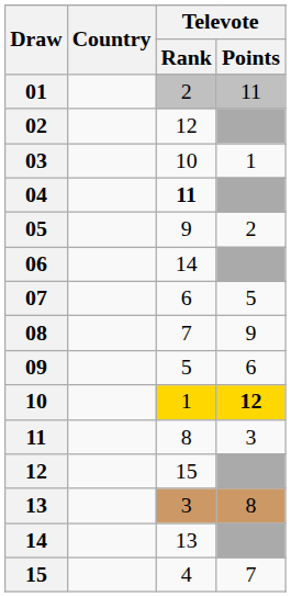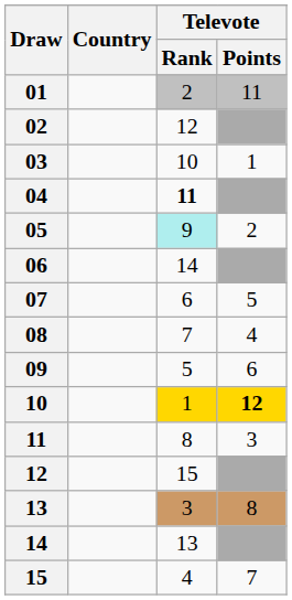 <table class="sortable wikitable collapsible plainrowheaders" style="text-align:center;">
 <tr>
 </tr>
 <tr>
 <th scope="col" rowspan="2">Draw</th>
 <th scope="col" rowspan="2">Country</th>
 <th scope="col" colspan="2">Televote</th>
 </tr>
 <tr>
 <th scope="col">Rank</th>
 <th scope="col">Points</th>
 </tr>
 <tr>
 <th scope="row" style="text-align:center;">01</th>
 <td style="text-align:left;"></td>
 <td style="background:silver;">2</td>
 <td style="background:silver;">11</td>
 </tr>
 <tr>
 <th scope="row" style="text-align:center;">02</th>
 <td style="text-align:left;"></td>
 <td>12</td>
 <td style="background:#AAAAAA;"></td>
 </tr>
 <tr>
 <th scope="row" style="text-align:center;">03</th>
 <td style="text-align:left;"></td>
 <td>10</td>
 <td>1</td>
 </tr>
 <tr>
 <th scope="row" style="text-align:center;">04</th>
 <td style="text-align:left;"></td>
 <td><strong>11</strong></td>
 <td style="background:#AAAAAA;"></td>
 </tr>
 <tr>
 <th scope="row" style="text-align:center;">05</th>
 <td style="text-align:left;"></td>
-<td>9</td>
+<td style="background: paleturquoise;">9</td>
 <td>2</td>
 </tr>
 <tr>
 <th scope="row" style="text-align:center;">06</th>
 <td style="text-align:left;"></td>
 <td>14</td>
 <td style="background:#AAAAAA;"></td>
 </tr>
 <tr>
 <th scope="row" style="text-align:center;">07</th>
 <td style="text-align:left;"></td>
 <td>6</td>
 <td>5</td>
 </tr>
 <tr>
 <th scope="row" style="text-align:center;">08</th>
 <td style="text-align:left;"></td>
 <td>7</td>
-<td>9</td>
+<td>4</td>
 </tr>
 <tr>
 <th scope="row" style="text-align:center;">09</th>
 <td style="text-align:left;"></td>
 <td>5</td>
 <td>6</td>
 </tr>
 <tr>
 <th scope="row" style="text-align:center;">10</th>
 <td style="text-align:left;"></td>
 <td style="background:gold;">1</td>
 <td style="background:gold;"><strong>12</strong></td>
 </tr>
 <tr>
 <th scope="row" style="text-align:center;">11</th>
 <td style="text-align:left;"></td>
 <td>8</td>
 <td>3</td>
 </tr>
 <tr>
 <th scope="row" style="text-align:center;">12</th>
 <td style="text-align:left;"></td>
 <td>15</td>
 <td style="background:#AAAAAA;"></td>
 </tr>
 <tr>
 <th scope="row" style="text-align:center;">13</th>
 <td style="text-align:left;"></td>
 <td style="background:#CC9966;">3</td>
 <td style="background:#CC9966;">8</td>
 </tr>
 <tr>
 <th scope="row" style="text-align:center;">14</th>
 <td style="text-align:left;"></td>
 <td>13</td>
 <td style="background:#AAAAAA;"></td>
 </tr>
 <tr>
 <th scope="row" style="text-align:center;">15</th>
 <td style="text-align:left;"></td>
 <td>4</td>
 <td>7</td>
 </tr>
 </table>
